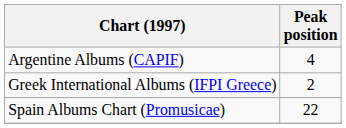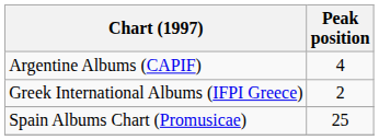 <table class="wikitable">
 <tr>
 <th align="center">Chart (1997)</th>
 <th align="center">Peak<br>position</th>
 </tr>
 <tr>
 <td>Argentine Albums (<a href='#'>CAPIF</a>)</td>
 <td style="text-align:center;">4</td>
 </tr>
 <tr>
 <td>Greek International Albums (<a href='#'>IFPI Greece</a>)</td>
 <td style="text-align:center;">2</td>
 </tr>
 <tr>
 </tr>
 <tr>
 <td>Spain Albums Chart (<a href='#'>Promusicae</a>)</td>
-<td style="text-align:center;">22</td>
+<td style="text-align:center;">25</td>
 </tr>
 <tr>
 </tr>
 <tr>
 </tr>
 <tr>
 </tr>
 </table>
